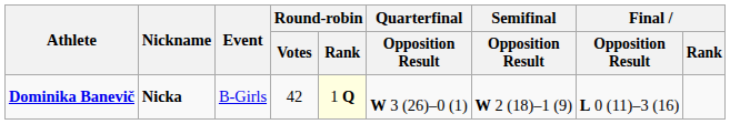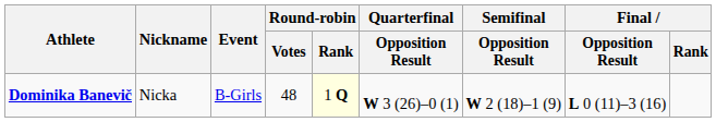 <table class="wikitable" style="font-size:90%">
 <tr>
 <th rowspan=2>Athlete</th>
 <th rowspan=2>Nickname</th>
 <th rowspan=2>Event</th>
 <th colspan=2>Round-robin</th>
 <th>Quarterfinal</th>
 <th>Semifinal</th>
 <th colspan=2>Final / </th>
 </tr>
 <tr style="font-size: 95%">
 <th>Votes</th>
 <th>Rank</th>
 <th>Opposition<br>Result</th>
 <th>Opposition<br>Result</th>
 <th>Opposition<br>Result</th>
 <th>Rank</th>
 </tr>
 <tr align=center>
 <td align=left><strong><a href='#'>Dominika Banevič</a></strong></td>
-<td align=left><strong>Nicka</strong></td>
+<td align=left>Nicka</td>
 <td align=left><a href='#'>B-Girls</a></td>
-<td>42</td>
+<td>48</td>
 <td style="background: lightyellow;">1 <strong>Q</strong></td>
 <td><br><strong>W</strong> 3 (26)–0 (1)</td>
 <td><br><strong>W</strong> 2 (18)–1 (9)</td>
 <td><br><strong>L</strong> 0 (11)–3 (16)</td>
 <td></td>
 </tr>
 </table>
